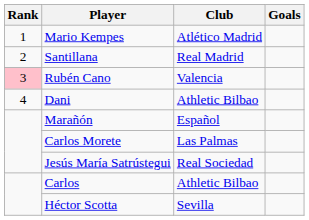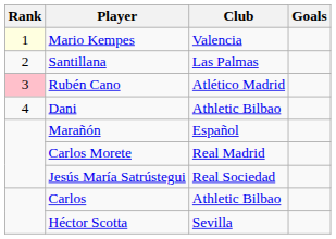 <table class="wikitable">
 <tr>
 <th>Rank</th>
 <th>Player</th>
 <th>Club</th>
 <th>Goals</th>
 </tr>
 <tr>
-<td align="center">1</td>
+<td align="center" style="background: lightyellow;">1</td>
 <td> <a href='#'>Mario Kempes</a></td>
-<td><a href='#'>Atlético Madrid</a></td>
+<td><a href='#'>Valencia</a></td>
 <td></td>
 </tr>
 <tr>
 <td align="center">2</td>
 <td> <a href='#'>Santillana</a></td>
-<td><a href='#'>Real Madrid</a></td>
+<td><a href='#'>Las Palmas</a></td>
 <td></td>
 </tr>
 <tr>
 <td align="center" style="background: pink;">3</td>
 <td> <a href='#'>Rubén Cano</a></td>
-<td><a href='#'>Valencia</a></td>
+<td><a href='#'>Atlético Madrid</a></td>
 <td></td>
 </tr>
 <tr>
 <td align="center">4</td>
 <td> <a href='#'>Dani</a></td>
 <td><a href='#'>Athletic Bilbao</a></td>
 <td></td>
 </tr>
 <tr>
 <td rowspan="3"></td>
 <td> <a href='#'>Marañón</a></td>
 <td><a href='#'>Español</a></td>
 <td></td>
 </tr>
 <tr>
 <td> <a href='#'>Carlos Morete</a></td>
-<td><a href='#'>Las Palmas</a></td>
+<td><a href='#'>Real Madrid</a></td>
 <td></td>
 </tr>
 <tr>
 <td> <a href='#'>Jesús María Satrústegui</a></td>
 <td><a href='#'>Real Sociedad</a></td>
 <td></td>
 </tr>
 <tr>
 <td rowspan="2"></td>
 <td> <a href='#'>Carlos</a></td>
 <td><a href='#'>Athletic Bilbao</a></td>
 <td></td>
 </tr>
 <tr>
 <td> <a href='#'>Héctor Scotta</a></td>
 <td><a href='#'>Sevilla</a></td>
 <td></td>
 </tr>
 </table>
